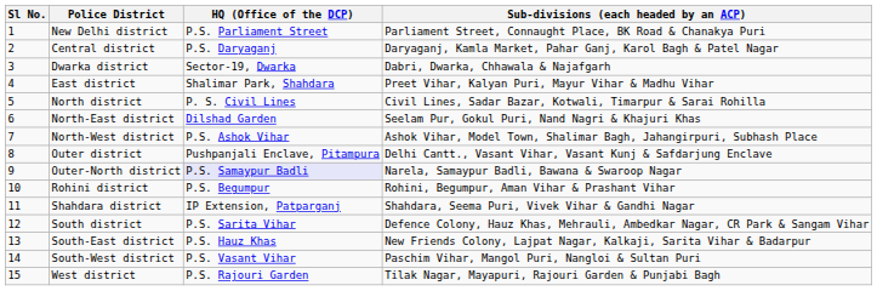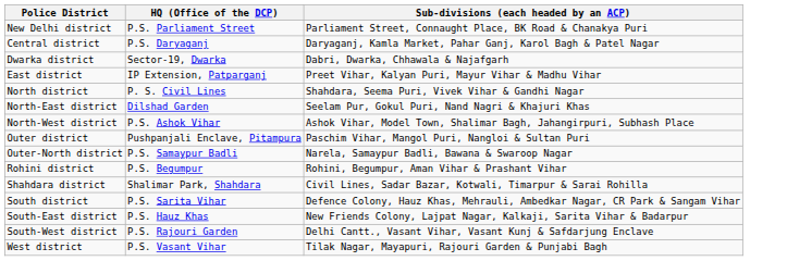 <table class=wikitable>
 <tr>
-<th>Sl No.</th>
 <th>Police District</th>
 <th>HQ (Office of the <a href='#'>DCP</a>)</th>
 <th>Sub-divisions (each headed by an <a href='#'>ACP</a>)</th>
 </tr>
 <tr>
-<td>1</td>
 <td>New Delhi district</td>
 <td>P.S. <a href='#'>Parliament Street</a></td>
 <td>Parliament Street, Connaught Place, BK Road & Chanakya Puri</td>
 </tr>
 <tr>
-<td>2</td>
 <td>Central district</td>
 <td>P.S. <a href='#'>Daryaganj</a></td>
 <td>Daryaganj, Kamla Market, Pahar Ganj, Karol Bagh & Patel Nagar</td>
 </tr>
 <tr>
-<td>3</td>
 <td>Dwarka district</td>
 <td>Sector-19, <a href='#'>Dwarka</a></td>
 <td>Dabri, Dwarka, Chhawala & Najafgarh</td>
 </tr>
 <tr>
-<td>4</td>
 <td>East district</td>
-<td>Shalimar Park, <a href='#'>Shahdara</a></td>
+<td>IP Extension, <a href='#'>Patparganj</a></td>
 <td>Preet Vihar, Kalyan Puri, Mayur Vihar & Madhu Vihar</td>
 </tr>
 <tr>
-<td>5</td>
 <td>North district</td>
 <td>P. S. <a href='#'>Civil Lines</a></td>
-<td>Civil Lines, Sadar Bazar, Kotwali, Timarpur & Sarai Rohilla</td>
+<td>Shahdara, Seema Puri, Vivek Vihar & Gandhi Nagar</td>
 </tr>
 <tr>
-<td>6</td>
 <td>North-East district</td>
 <td><a href='#'>Dilshad  Garden</a></td>
 <td>Seelam Pur, Gokul Puri, Nand Nagri & Khajuri Khas</td>
 </tr>
 <tr>
-<td>7</td>
 <td>North-West district</td>
 <td>P.S. <a href='#'>Ashok Vihar</a></td>
 <td>Ashok Vihar, Model Town, Shalimar Bagh, Jahangirpuri, Subhash Place</td>
 </tr>
 <tr>
-<td>8</td>
 <td>Outer district</td>
 <td>Pushpanjali Enclave, <a href='#'>Pitampura</a></td>
-<td>Delhi Cantt., Vasant Vihar, Vasant Kunj & Safdarjung Enclave</td>
+<td>Paschim Vihar, Mangol Puri, Nangloi & Sultan Puri</td>
 </tr>
 <tr>
-<td>9</td>
 <td>Outer-North district</td>
-<td style="background: lavender;">P.S. <a href='#'> Samaypur Badli</a></td>
+<td>P.S. <a href='#'> Samaypur Badli</a></td>
 <td>Narela, Samaypur Badli, Bawana & Swaroop Nagar</td>
 </tr>
 <tr>
-<td>10</td>
 <td>Rohini district</td>
 <td>P.S. <a href='#'> Begumpur</a></td>
 <td>Rohini, Begumpur, Aman Vihar & Prashant Vihar</td>
 </tr>
 <tr>
-<td>11</td>
 <td>Shahdara district</td>
-<td>IP Extension, <a href='#'>Patparganj</a></td>
-<td>Shahdara, Seema Puri, Vivek Vihar & Gandhi Nagar</td>
+<td>Shalimar Park, <a href='#'>Shahdara</a></td>
+<td>Civil Lines, Sadar Bazar, Kotwali, Timarpur & Sarai Rohilla</td>
 </tr>
 <tr>
-<td>12</td>
 <td>South district</td>
 <td>P.S. <a href='#'>Sarita Vihar</a></td>
 <td>Defence Colony, Hauz Khas, Mehrauli, Ambedkar Nagar, CR Park & Sangam Vihar</td>
 </tr>
 <tr>
-<td>13</td>
 <td>South-East district</td>
 <td>P.S. <a href='#'>Hauz Khas</a></td>
 <td>New Friends Colony, Lajpat Nagar, Kalkaji, Sarita Vihar & Badarpur</td>
 </tr>
 <tr>
-<td>14</td>
 <td>South-West district</td>
-<td>P.S. <a href='#'>Vasant Vihar</a></td>
-<td>Paschim Vihar, Mangol Puri, Nangloi & Sultan Puri</td>
+<td>P.S. <a href='#'>Rajouri Garden</a></td>
+<td>Delhi Cantt., Vasant Vihar, Vasant Kunj & Safdarjung Enclave</td>
 </tr>
 <tr>
-<td>15</td>
 <td>West district</td>
-<td>P.S. <a href='#'>Rajouri Garden</a></td>
+<td>P.S. <a href='#'>Vasant Vihar</a></td>
 <td>Tilak Nagar, Mayapuri, Rajouri Garden & Punjabi Bagh</td>
 </tr>
 </table>
